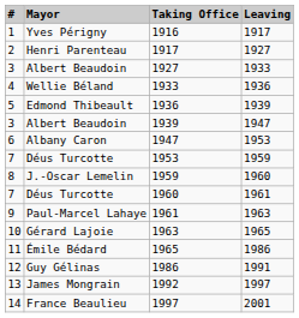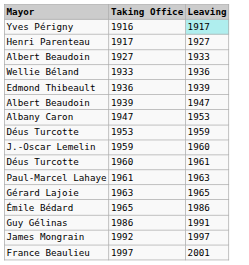 <table class="wikitable">
 <tr>
-<td bgcolor=#cccccc><strong>#</strong></td>
 <td bgcolor=#cccccc><strong>Mayor</strong></td>
 <td bgcolor=#cccccc><strong>Taking Office</strong></td>
 <td bgcolor=#cccccc><strong>Leaving</strong></td>
 </tr>
 <tr>
-<td>1</td>
 <td>Yves Périgny</td>
 <td>1916</td>
-<td>1917</td>
+<td style="background: paleturquoise;">1917</td>
 </tr>
 <tr>
-<td>2</td>
 <td>Henri Parenteau</td>
 <td>1917</td>
 <td>1927</td>
 </tr>
 <tr>
-<td>3</td>
 <td>Albert Beaudoin</td>
 <td>1927</td>
 <td>1933</td>
 </tr>
 <tr>
-<td>4</td>
 <td>Wellie Béland</td>
 <td>1933</td>
 <td>1936</td>
 </tr>
 <tr>
-<td>5</td>
 <td>Edmond Thibeault</td>
 <td>1936</td>
 <td>1939</td>
 </tr>
 <tr>
-<td>3</td>
 <td>Albert Beaudoin</td>
 <td>1939</td>
 <td>1947</td>
 </tr>
 <tr>
-<td>6</td>
 <td>Albany Caron</td>
 <td>1947</td>
 <td>1953</td>
 </tr>
 <tr>
-<td>7</td>
 <td>Déus Turcotte</td>
 <td>1953</td>
 <td>1959</td>
 </tr>
 <tr>
-<td>8</td>
 <td>J.-Oscar Lemelin</td>
 <td>1959</td>
 <td>1960</td>
 </tr>
 <tr>
-<td>7</td>
 <td>Déus Turcotte</td>
 <td>1960</td>
 <td>1961</td>
 </tr>
 <tr>
-<td>9</td>
 <td>Paul-Marcel Lahaye</td>
 <td>1961</td>
 <td>1963</td>
 </tr>
 <tr>
-<td>10</td>
 <td>Gérard Lajoie</td>
 <td>1963</td>
 <td>1965</td>
 </tr>
 <tr>
-<td>11</td>
 <td>Émile Bédard</td>
 <td>1965</td>
 <td>1986</td>
 </tr>
 <tr>
-<td>12</td>
 <td>Guy Gélinas</td>
 <td>1986</td>
 <td>1991</td>
 </tr>
 <tr>
-<td>13</td>
 <td>James Mongrain</td>
 <td>1992</td>
 <td>1997</td>
 </tr>
 <tr>
-<td>14</td>
 <td>France Beaulieu </td>
 <td>1997</td>
 <td>2001</td>
 </tr>
 </table>
